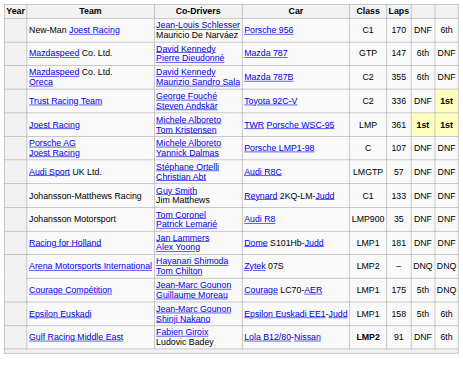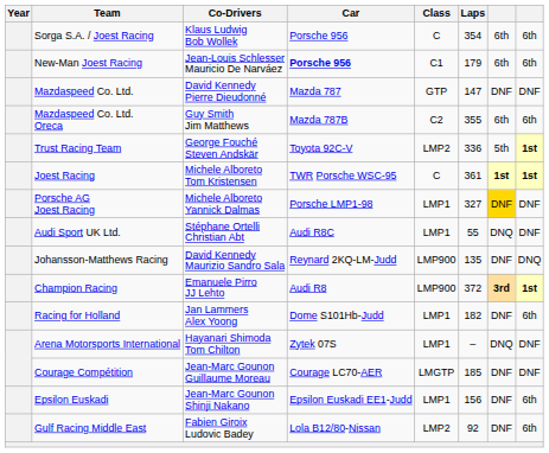 <table class="wikitable" style="text-align:center; font-size:90%">
 <tr>
 <th>Year</th>
 <th>Team</th>
 <th>Co-Drivers</th>
 <th>Car</th>
 <th>Class</th>
 <th>Laps</th>
 <th></th>
 <th></th>
 </tr>
 <tr>
 <th></th>
+<td align="left"> Sorga S.A. / <a href='#'>Joest Racing</a></td>
+<td align="left"> <a href='#'>Klaus Ludwig</a><br> <a href='#'>Bob Wollek</a></td>
+<td align="left"><a href='#'>Porsche 956</a></td>
+<td>C</td>
+<td>354</td>
+<td>6th</td>
+<td>6th</td>
+</tr>
+<tr>
+<th></th>
 <td align="left"> New-Man <a href='#'>Joest Racing</a></td>
 <td align="left"> <a href='#'>Jean-Louis Schlesser</a><br> Mauricio De Narváez</td>
-<td align="left"><a href='#'>Porsche 956</a></td>
+<td align="left"><strong><a href='#'>Porsche 956</a></strong></td>
 <td>C1</td>
-<td>170</td>
-<td>DNF</td>
+<td>179</td>
+<td>6th</td>
 <td>6th</td>
 </tr>
 <tr>
 <th></th>
 <td align="left"> <a href='#'>Mazdaspeed</a> Co. Ltd.</td>
 <td align="left"> <a href='#'>David Kennedy</a><br> <a href='#'>Pierre Dieudonné</a></td>
 <td align="left"><a href='#'>Mazda 787</a></td>
 <td>GTP</td>
 <td>147</td>
-<td>6th</td>
+<td>DNF</td>
 <td>DNF</td>
 </tr>
 <tr>
 <th></th>
 <td align="left"> <a href='#'>Mazdaspeed</a> Co. Ltd.<br> <a href='#'>Oreca</a></td>
-<td align="left"> <a href='#'>David Kennedy</a><br> <a href='#'>Maurizio Sandro Sala</a></td>
+<td align="left"> <a href='#'>Guy Smith</a><br> Jim Matthews</td>
 <td align="left"><a href='#'>Mazda 787B</a></td>
 <td>C2</td>
 <td>355</td>
 <td>6th</td>
-<td>DNF</td>
+<td>6th</td>
 </tr>
 <tr>
 <th></th>
 <td align="left"> <a href='#'>Trust Racing Team</a></td>
 <td align="left"> <a href='#'>George Fouché</a><br> <a href='#'>Steven Andskär</a></td>
 <td align="left"><a href='#'>Toyota 92C-V</a></td>
-<td>C2</td>
+<td>LMP2</td>
 <td>336</td>
-<td>DNF</td>
+<td>5th</td>
 <td style="background:#FFFFBF;"><strong>1st</strong></td>
 </tr>
 <tr>
 <th></th>
 <td align="left"> <a href='#'>Joest Racing</a></td>
 <td align="left"> <a href='#'>Michele Alboreto</a><br> <a href='#'>Tom Kristensen</a></td>
 <td align="left"><a href='#'>TWR</a> <a href='#'>Porsche WSC-95</a></td>
-<td>LMP</td>
+<td>C</td>
 <td>361</td>
 <td style="background:#FFFFBF;"><strong>1st</strong></td>
 <td style="background:#FFFFBF;"><strong>1st</strong></td>
 </tr>
 <tr>
 <th></th>
 <td align="left"> <a href='#'>Porsche AG</a><br> <a href='#'>Joest Racing</a></td>
 <td align="left"> <a href='#'>Michele Alboreto</a><br> <a href='#'>Yannick Dalmas</a></td>
 <td align="left"><a href='#'>Porsche LMP1-98</a></td>
-<td>C</td>
-<td>107</td>
-<td>DNF</td>
+<td>LMP1</td>
+<td>327</td>
+<td style="background: gold;">DNF</td>
 <td>DNF</td>
 </tr>
 <tr>
 <th></th>
 <td align="left"> <a href='#'>Audi Sport</a> UK Ltd.</td>
 <td align="left"> <a href='#'>Stéphane Ortelli</a><br> <a href='#'>Christian Abt</a></td>
 <td align="left"><a href='#'>Audi R8C</a></td>
-<td>LMGTP</td>
-<td>57</td>
-<td>DNF</td>
+<td>LMP1</td>
+<td>55</td>
+<td>DNQ</td>
 <td>DNF</td>
 </tr>
 <tr>
 <th></th>
 <td align="left"> Johansson-Matthews Racing</td>
-<td align="left"> <a href='#'>Guy Smith</a><br> Jim Matthews</td>
+<td align="left"> <a href='#'>David Kennedy</a><br> <a href='#'>Maurizio Sandro Sala</a></td>
 <td align="left"><a href='#'>Reynard</a> 2KQ-LM-<a href='#'>Judd</a></td>
-<td>C1</td>
-<td>133</td>
+<td>LMP900</td>
+<td>135</td>
 <td>DNF</td>
-<td>DNF</td>
+<td>DNQ</td>
 </tr>
 <tr>
 <th></th>
-<td align="left"> Johansson Motorsport</td>
-<td align="left"> <a href='#'>Tom Coronel</a><br> <a href='#'>Patrick Lemarié</a></td>
+<td align="left"> <a href='#'>Champion Racing</a></td>
+<td align="left"> <a href='#'>Emanuele Pirro</a><br> <a href='#'>JJ Lehto</a></td>
 <td align="left"><a href='#'>Audi R8</a></td>
 <td>LMP900</td>
-<td>35</td>
-<td>DNF</td>
-<td>DNF</td>
+<td>372</td>
+<td style="background:#FFDF9F;"><strong>3rd</strong></td>
+<td style="background:#FFFFBF;"><strong>1st</strong></td>
 </tr>
 <tr>
 <th></th>
 <td align="left"> <a href='#'>Racing for Holland</a></td>
 <td align="left"> <a href='#'>Jan Lammers</a><br> <a href='#'>Alex Yoong</a></td>
 <td align="left"><a href='#'>Dome</a> S101Hb-<a href='#'>Judd</a></td>
 <td>LMP1</td>
-<td>181</td>
+<td>182</td>
 <td>DNF</td>
-<td>DNF</td>
+<td>6th</td>
 </tr>
 <tr>
 <th rowspan="2"></th>
 <td align="left"> <a href='#'>Arena Motorsports International</a></td>
 <td align="left"> <a href='#'>Hayanari Shimoda</a><br> <a href='#'>Tom Chilton</a></td>
 <td align="left"><a href='#'>Zytek</a> 07S</td>
-<td>LMP2</td>
+<td>LMP1</td>
 <td>–</td>
 <td>DNQ</td>
-<td>DNQ</td>
+<td>DNF</td>
 </tr>
 <tr>
 <td align="left"> <a href='#'>Courage Compétition</a></td>
 <td align="left"> <a href='#'>Jean-Marc Gounon</a><br> <a href='#'>Guillaume Moreau</a></td>
 <td align="left"><a href='#'>Courage</a> LC70-<a href='#'>AER</a></td>
-<td>LMP1</td>
-<td>175</td>
-<td>5th</td>
-<td>DNQ</td>
+<td>LMGTP</td>
+<td>185</td>
+<td>DNF</td>
+<td>DNF</td>
 </tr>
 <tr>
 <th></th>
 <td align="left"> <a href='#'>Epsilon Euskadi</a></td>
 <td align="left"> <a href='#'>Jean-Marc Gounon</a><br> <a href='#'>Shinji Nakano</a></td>
 <td align="left"><a href='#'>Epsilon Euskadi EE1</a>-<a href='#'>Judd</a></td>
 <td>LMP1</td>
-<td>158</td>
-<td>5th</td>
+<td>156</td>
+<td>DNF</td>
 <td>6th</td>
 </tr>
 <tr>
 <th></th>
 <td align="left"> <a href='#'>Gulf Racing Middle East</a></td>
 <td align="left"> <a href='#'>Fabien Giroix</a><br> Ludovic Badey</td>
 <td align="left"><a href='#'>Lola B12/80</a>-<a href='#'>Nissan</a></td>
-<td><strong>LMP2</strong></td>
-<td>91</td>
+<td>LMP2</td>
+<td>92</td>
 <td>DNF</td>
 <td>6th</td>
 </tr>
 <tr>
 <th colspan="8"></th>
 </tr>
 </table>
